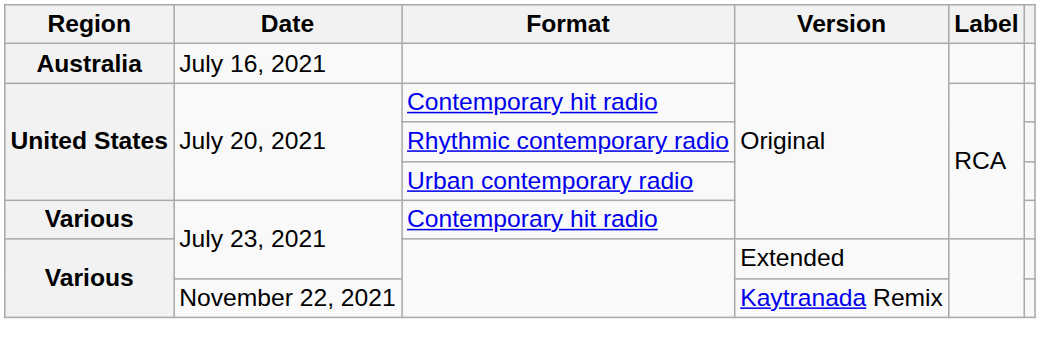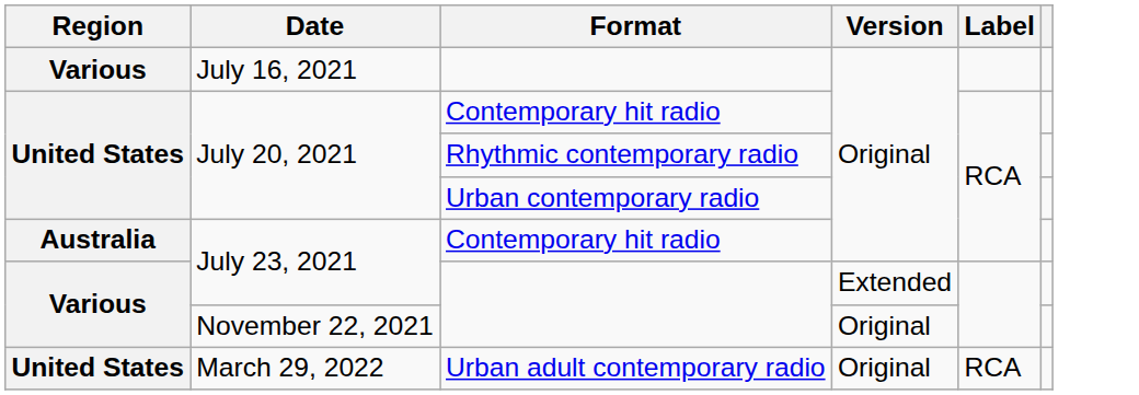 <table class="wikitable plainrowheaders">
 <tr>
 <th scope="col">Region</th>
 <th scope="col">Date</th>
 <th scope="col">Format</th>
 <th scope="col">Version</th>
 <th scope="col">Label</th>
 <th scope="col"></th>
 </tr>
 <tr>
-<th scope="row">Australia</th>
+<th scope="row">Various</th>
 <td>July 16, 2021</td>
 <td></td>
 <td rowspan="5">Original</td>
 <td></td>
 <td></td>
 </tr>
 <tr>
 <th scope="row" rowspan="3">United States</th>
 <td rowspan="3">July 20, 2021</td>
 <td><a href='#'>Contemporary hit radio</a></td>
 <td rowspan="4">RCA</td>
 <td></td>
 </tr>
 <tr>
 <td><a href='#'>Rhythmic contemporary radio</a></td>
 <td></td>
 </tr>
 <tr>
 <td><a href='#'>Urban contemporary radio</a></td>
 <td></td>
 </tr>
 <tr>
-<th scope="row">Various</th>
+<th scope="row">Australia</th>
 <td rowspan="2">July 23, 2021</td>
 <td><a href='#'>Contemporary hit radio</a></td>
 <td></td>
 </tr>
 <tr>
 <th scope="row" rowspan="2">Various</th>
 <td rowspan="2"></td>
 <td>Extended</td>
 <td rowspan="2"></td>
 <td></td>
 </tr>
 <tr>
 <td>November 22, 2021</td>
-<td><a href='#'>Kaytranada</a> Remix</td>
+<td>Original</td>
+<td></td>
+</tr>
+<tr>
+<th scope="row">United States</th>
+<td>March 29, 2022</td>
+<td><a href='#'>Urban adult contemporary radio</a></td>
+<td>Original</td>
+<td>RCA</td>
 <td></td>
 </tr>
 </table>
